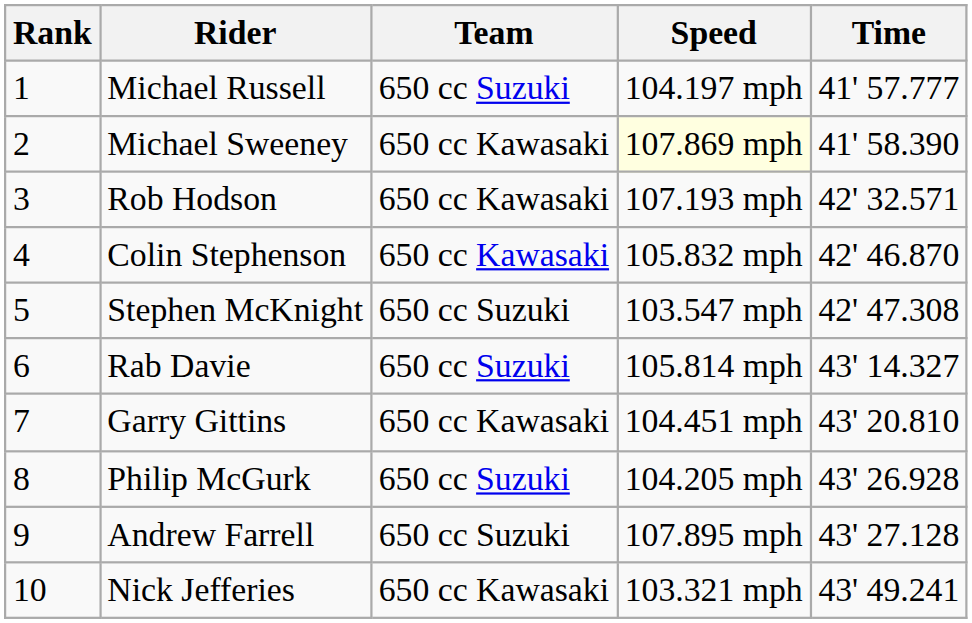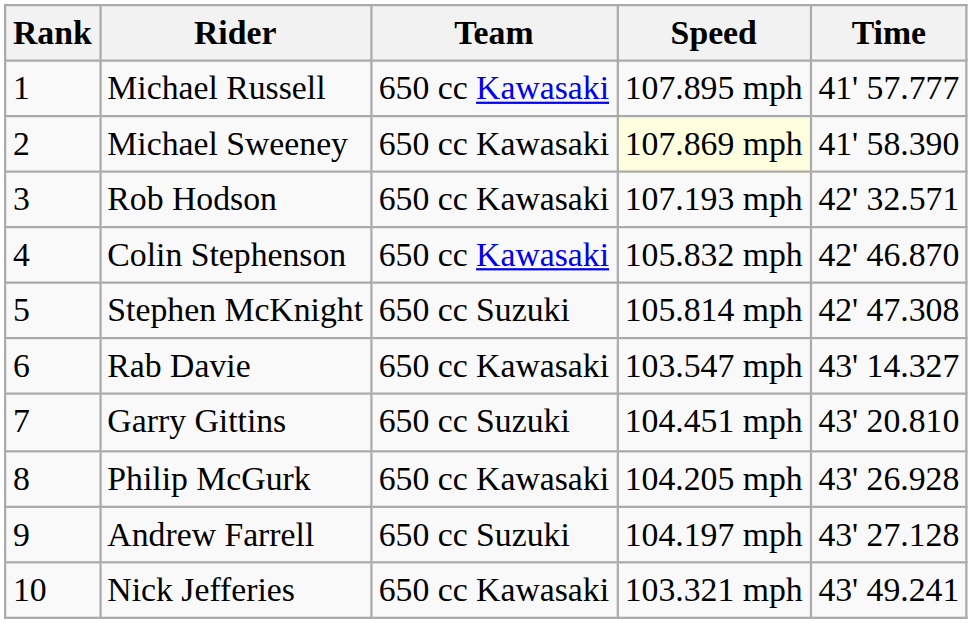 <table class="wikitable" style="font-size: 95%;">
 <tr style="background:#efefef;">
 <th>Rank</th>
 <th>Rider</th>
 <th>Team</th>
 <th>Speed</th>
 <th>Time</th>
 </tr>
 <tr>
 <td>1</td>
 <td> Michael Russell</td>
-<td>650 cc <a href='#'>Suzuki</a></td>
-<td>104.197 mph</td>
+<td>650 cc <a href='#'>Kawasaki</a></td>
+<td>107.895 mph</td>
 <td>41' 57.777</td>
 </tr>
 <tr>
 <td>2</td>
 <td>  Michael Sweeney</td>
 <td>650 cc Kawasaki</td>
 <td style="background: lightyellow;">107.869 mph</td>
 <td>41' 58.390</td>
 </tr>
 <tr>
 <td>3</td>
 <td>  Rob Hodson</td>
 <td>650 cc Kawasaki</td>
 <td>107.193 mph</td>
 <td>42' 32.571</td>
 </tr>
 <tr>
 <td>4</td>
 <td> Colin Stephenson</td>
 <td>650 cc <a href='#'>Kawasaki</a></td>
 <td>105.832 mph</td>
 <td>42' 46.870</td>
 </tr>
 <tr>
 <td>5</td>
 <td> Stephen McKnight</td>
 <td>650 cc Suzuki</td>
-<td>103.547 mph</td>
+<td>105.814 mph</td>
 <td>42' 47.308</td>
 </tr>
 <tr>
 <td>6</td>
 <td> Rab Davie</td>
-<td>650 cc <a href='#'>Suzuki</a></td>
-<td>105.814 mph</td>
+<td>650 cc Kawasaki</td>
+<td>103.547 mph</td>
 <td>43' 14.327</td>
 </tr>
 <tr>
 <td>7</td>
 <td> Garry Gittins</td>
-<td>650 cc Kawasaki</td>
+<td>650 cc Suzuki</td>
 <td>104.451 mph</td>
 <td>43' 20.810</td>
 </tr>
 <tr>
 <td>8</td>
 <td> Philip McGurk</td>
-<td>650 cc <a href='#'>Suzuki</a></td>
+<td>650 cc Kawasaki</td>
 <td>104.205 mph</td>
 <td>43' 26.928</td>
 </tr>
 <tr>
 <td>9</td>
 <td> Andrew Farrell</td>
 <td>650 cc Suzuki</td>
-<td>107.895 mph</td>
+<td>104.197 mph</td>
 <td>43' 27.128</td>
 </tr>
 <tr>
 <td>10</td>
 <td> Nick Jefferies</td>
 <td>650 cc Kawasaki</td>
 <td>103.321 mph</td>
 <td>43' 49.241</td>
 </tr>
 </table>
